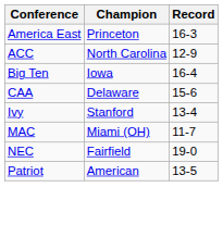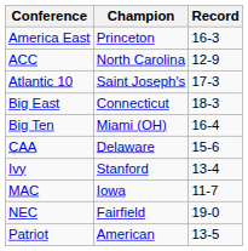 <table class="wikitable">
 <tr>
 <th>Conference</th>
 <th>Champion</th>
 <th>Record</th>
 </tr>
 <tr>
 <td><a href='#'>America East</a></td>
 <td><a href='#'>Princeton</a></td>
 <td>16-3</td>
 </tr>
 <tr>
 <td><a href='#'>ACC</a></td>
 <td><a href='#'>North Carolina</a></td>
 <td>12-9</td>
 </tr>
 <tr>
+<td><a href='#'>Atlantic 10</a></td>
+<td><a href='#'>Saint Joseph's</a></td>
+<td>17-3</td>
+</tr>
+<tr>
+<td><a href='#'>Big East</a></td>
+<td><a href='#'>Connecticut</a></td>
+<td>18-3</td>
+</tr>
+<tr>
 <td><a href='#'>Big Ten</a></td>
-<td><a href='#'>Iowa</a></td>
+<td><a href='#'>Miami (OH)</a></td>
 <td>16-4</td>
 </tr>
 <tr>
 <td><a href='#'>CAA</a></td>
 <td><a href='#'>Delaware</a></td>
 <td>15-6</td>
 </tr>
 <tr>
 <td><a href='#'>Ivy</a></td>
 <td><a href='#'>Stanford</a></td>
 <td>13-4</td>
 </tr>
 <tr>
 <td><a href='#'>MAC</a></td>
-<td><a href='#'>Miami (OH)</a></td>
+<td><a href='#'>Iowa</a></td>
 <td>11-7</td>
 </tr>
 <tr>
 <td><a href='#'>NEC</a></td>
 <td><a href='#'>Fairfield</a></td>
 <td>19-0</td>
 </tr>
 <tr>
 <td><a href='#'>Patriot</a></td>
 <td><a href='#'>American</a></td>
 <td>13-5</td>
 </tr>
 </table>
